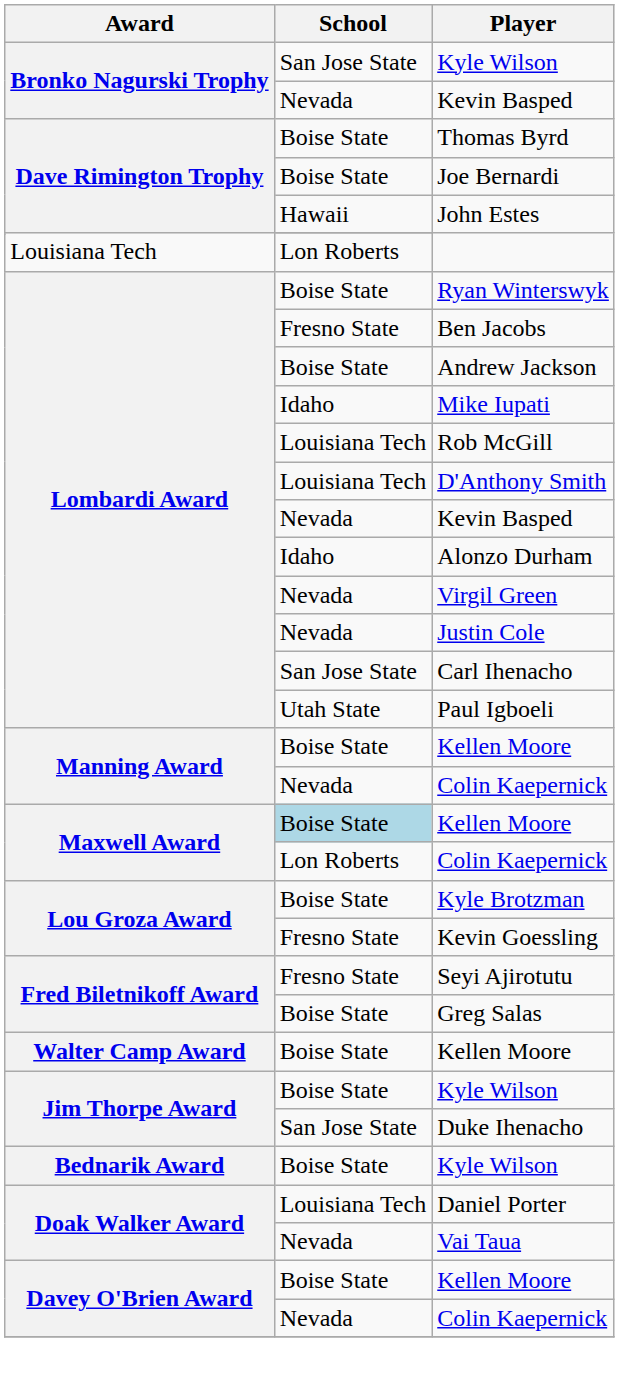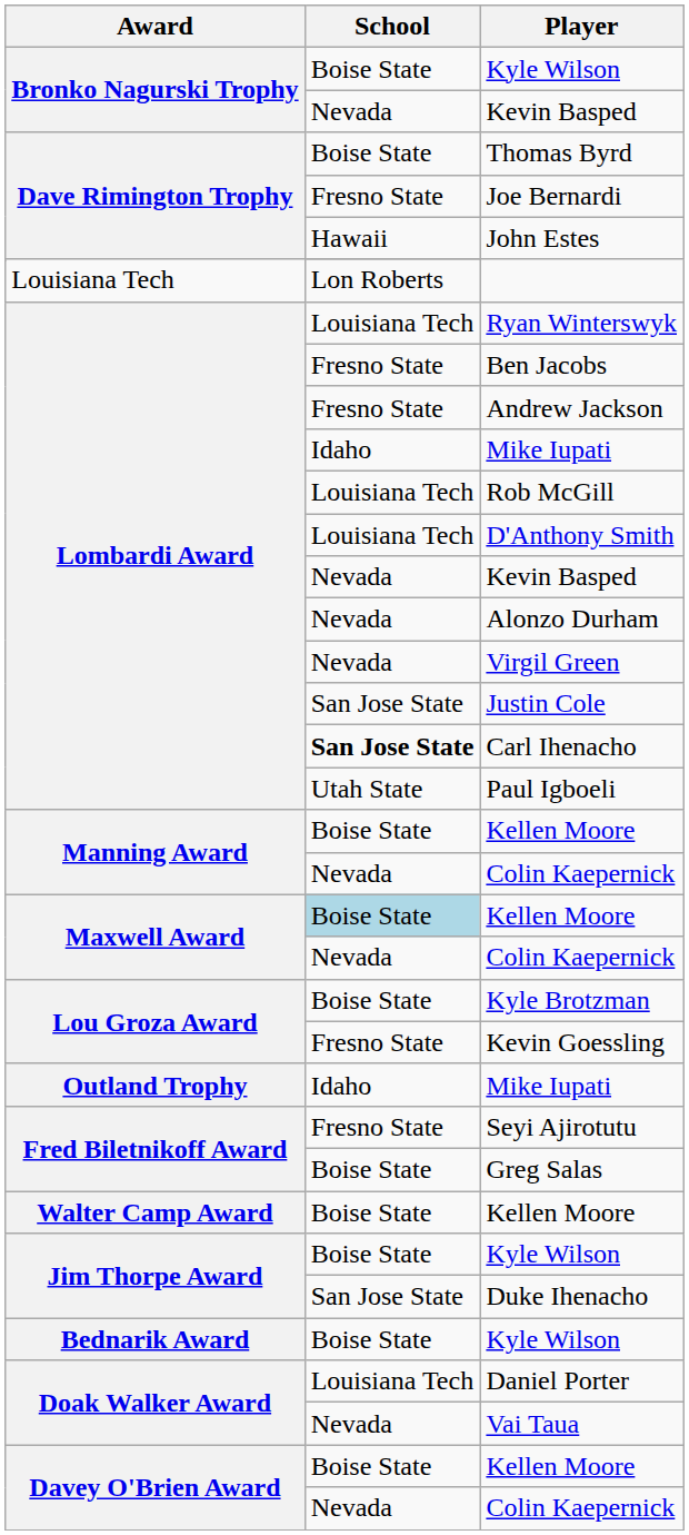 <table class="wikitable">
 <tr>
 <th>Award</th>
 <th>School</th>
 <th>Player</th>
 </tr>
 <tr>
 <th rowspan="2"><a href='#'>Bronko Nagurski Trophy</a></th>
-<td>San Jose State</td>
+<td>Boise State</td>
 <td><a href='#'>Kyle Wilson</a></td>
 </tr>
 <tr>
 <td>Nevada</td>
 <td>Kevin Basped</td>
 </tr>
 <tr>
 <th rowspan="4"><a href='#'>Dave Rimington Trophy</a></th>
 <td>Boise State</td>
 <td>Thomas Byrd</td>
 </tr>
 <tr>
-<td>Boise State</td>
+<td>Fresno State</td>
 <td>Joe Bernardi</td>
 </tr>
 <tr>
 <td>Hawaii</td>
 <td>John Estes</td>
 </tr>
 <tr>
 </tr>
 <tr>
 <td>Louisiana Tech</td>
 <td>Lon Roberts</td>
 </tr>
 <tr>
 <th rowspan="12"><a href='#'>Lombardi Award</a></th>
-<td>Boise State</td>
+<td>Louisiana Tech</td>
 <td><a href='#'>Ryan Winterswyk</a></td>
 </tr>
 <tr>
 <td>Fresno State</td>
 <td>Ben Jacobs</td>
 </tr>
 <tr>
-<td>Boise State</td>
+<td>Fresno State</td>
 <td>Andrew Jackson</td>
 </tr>
 <tr>
 <td>Idaho</td>
 <td><a href='#'>Mike Iupati</a></td>
 </tr>
 <tr>
 <td>Louisiana Tech</td>
 <td>Rob McGill</td>
 </tr>
 <tr>
 <td>Louisiana Tech</td>
 <td><a href='#'>D'Anthony Smith</a></td>
 </tr>
 <tr>
 <td>Nevada</td>
 <td>Kevin Basped</td>
 </tr>
 <tr>
-<td>Idaho</td>
+<td>Nevada</td>
 <td>Alonzo Durham</td>
 </tr>
 <tr>
 <td>Nevada</td>
 <td><a href='#'>Virgil Green</a></td>
 </tr>
 <tr>
-<td>Nevada</td>
+<td>San Jose State</td>
 <td><a href='#'>Justin Cole</a></td>
 </tr>
 <tr>
-<td>San Jose State</td>
+<td><strong>San Jose State</strong></td>
 <td>Carl Ihenacho</td>
 </tr>
 <tr>
 <td>Utah State</td>
 <td>Paul Igboeli</td>
 </tr>
 <tr>
 <th rowspan="2"><a href='#'>Manning Award</a></th>
 <td>Boise State</td>
 <td><a href='#'>Kellen Moore</a></td>
 </tr>
 <tr>
 <td>Nevada</td>
 <td><a href='#'>Colin Kaepernick</a></td>
 </tr>
 <tr>
 <th rowspan="2"><a href='#'>Maxwell Award</a></th>
 <td style="background: lightblue;">Boise State</td>
 <td><a href='#'>Kellen Moore</a></td>
 </tr>
 <tr>
-<td>Lon Roberts</td>
+<td>Nevada</td>
 <td><a href='#'>Colin Kaepernick</a></td>
 </tr>
 <tr>
 <th rowspan="2"><a href='#'>Lou Groza Award</a></th>
 <td>Boise State</td>
 <td><a href='#'>Kyle Brotzman</a></td>
 </tr>
 <tr>
 <td>Fresno State</td>
 <td>Kevin Goessling</td>
+</tr>
+<tr>
+<th rowspan="1"><a href='#'>Outland Trophy</a></th>
+<td>Idaho</td>
+<td><a href='#'>Mike Iupati</a></td>
 </tr>
 <tr>
 <th rowspan="2"><a href='#'>Fred Biletnikoff Award</a></th>
 <td>Fresno State</td>
 <td>Seyi Ajirotutu</td>
 </tr>
 <tr>
 <td>Boise State</td>
 <td>Greg Salas</td>
 </tr>
 <tr>
 <th rowspan="1"><a href='#'>Walter Camp Award</a></th>
 <td>Boise State</td>
 <td>Kellen Moore</td>
 </tr>
 <tr>
 <th rowspan="2"><a href='#'>Jim Thorpe Award</a></th>
 <td>Boise State</td>
 <td><a href='#'>Kyle Wilson</a></td>
 </tr>
 <tr>
 <td>San Jose State</td>
 <td>Duke Ihenacho</td>
 </tr>
 <tr>
 <th rowspan="1"><a href='#'>Bednarik Award</a></th>
 <td>Boise State</td>
 <td><a href='#'>Kyle Wilson</a></td>
 </tr>
 <tr>
 <th rowspan="2"><a href='#'>Doak Walker Award</a></th>
 <td>Louisiana Tech</td>
 <td>Daniel Porter</td>
 </tr>
 <tr>
 <td>Nevada</td>
 <td><a href='#'>Vai Taua</a></td>
 </tr>
 <tr>
 <th rowspan="2"><a href='#'>Davey O'Brien Award</a></th>
 <td>Boise State</td>
 <td><a href='#'>Kellen Moore</a></td>
 </tr>
 <tr>
 <td>Nevada</td>
 <td><a href='#'>Colin Kaepernick</a></td>
 </tr>
 <tr>
 </tr>
 </table>
